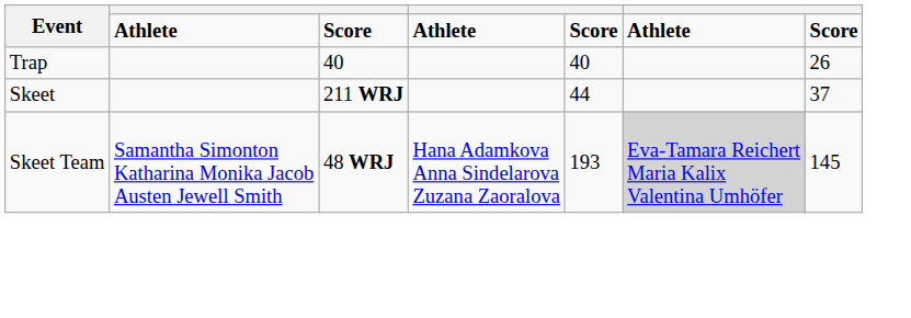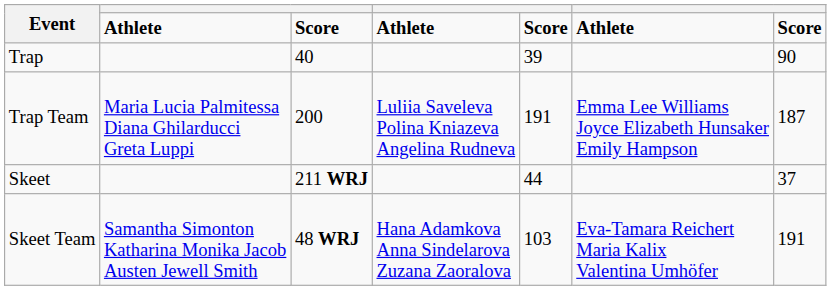 <table class="wikitable">
 <tr>
 <th rowspan="2">Event</th>
 <th colspan="2"></th>
 <th colspan="2"></th>
 <th colspan="2"></th>
 </tr>
 <tr>
 <td><strong>Athlete</strong></td>
 <td><strong>Score</strong></td>
 <td><strong>Athlete</strong></td>
 <td><strong>Score</strong></td>
 <td><strong>Athlete</strong></td>
 <td><strong>Score</strong></td>
 </tr>
 <tr>
 <td>Trap</td>
 <td></td>
 <td>40</td>
 <td></td>
-<td>40</td>
+<td>39</td>
 <td></td>
-<td>26</td>
+<td>90</td>
+</tr>
+<tr>
+<td>Trap Team</td>
+<td><br><a href='#'>Maria Lucia Palmitessa</a><br><a href='#'>Diana Ghilarducci</a><br><a href='#'>Greta Luppi</a></td>
+<td>200</td>
+<td><br><a href='#'>Luliia Saveleva</a><br><a href='#'>Polina Kniazeva</a><br><a href='#'>Angelina Rudneva</a></td>
+<td>191</td>
+<td><br><a href='#'>Emma Lee Williams</a><br><a href='#'>Joyce Elizabeth Hunsaker</a><br><a href='#'>Emily Hampson</a></td>
+<td>187</td>
 </tr>
 <tr>
 <td>Skeet</td>
 <td></td>
 <td>211 <strong>WRJ</strong></td>
 <td></td>
 <td>44</td>
 <td></td>
 <td>37</td>
 </tr>
 <tr>
 <td>Skeet Team</td>
 <td><br><a href='#'>Samantha Simonton</a><br><a href='#'>Katharina Monika Jacob</a><br><a href='#'>Austen Jewell Smith</a></td>
 <td>48 <strong>WRJ</strong></td>
 <td><br><a href='#'>Hana Adamkova</a><br><a href='#'>Anna Sindelarova</a><br><a href='#'>Zuzana Zaoralova</a></td>
-<td>193</td>
-<td style="background: lightgrey;"><br><a href='#'>Eva-Tamara Reichert</a><br><a href='#'>Maria Kalix</a><br><a href='#'>Valentina Umhöfer</a></td>
-<td>145</td>
+<td>103</td>
+<td><br><a href='#'>Eva-Tamara Reichert</a><br><a href='#'>Maria Kalix</a><br><a href='#'>Valentina Umhöfer</a></td>
+<td>191</td>
 </tr>
 </table>
